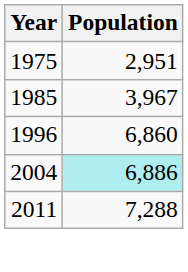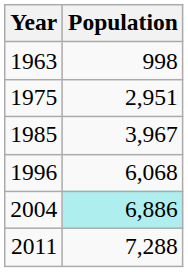 <table class="wikitable">
 <tr>
 <th>Year</th>
 <th>Population</th>
+</tr>
+<tr align="right">
+<td>1963</td>
+<td>998</td>
 </tr>
 <tr align="right">
 <td>1975</td>
 <td>2,951</td>
 </tr>
 <tr align="right">
 <td>1985</td>
 <td>3,967</td>
 </tr>
 <tr align="right">
 <td>1996</td>
-<td>6,860</td>
+<td>6,068</td>
 </tr>
 <tr align="right">
 <td>2004</td>
 <td style="background: paleturquoise;">6,886</td>
 </tr>
 <tr align="right">
 <td>2011</td>
 <td>7,288</td>
 </tr>
 </table>
